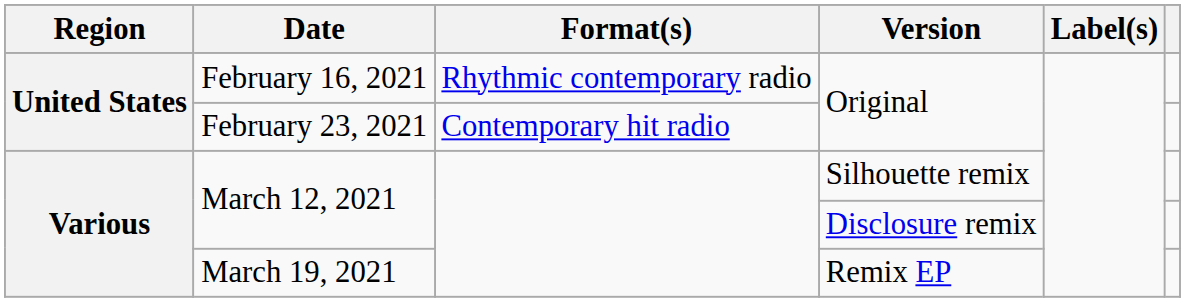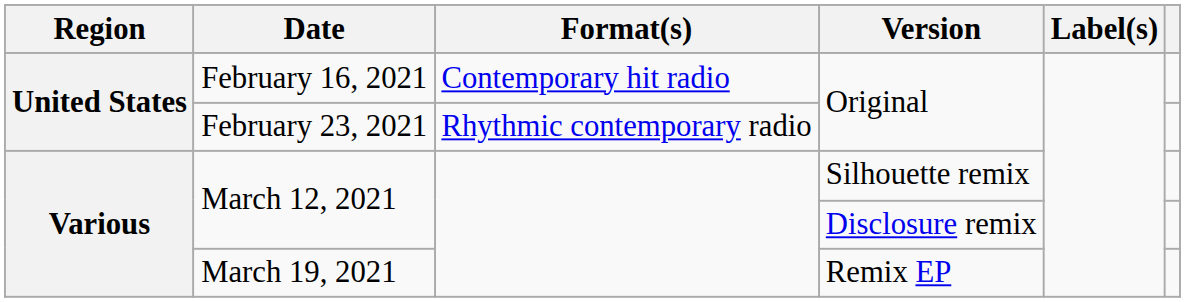 <table class="wikitable plainrowheaders">
 <tr>
 <th scope="col">Region</th>
 <th scope="col">Date</th>
 <th scope="col">Format(s)</th>
 <th scope="col">Version</th>
 <th scope="col">Label(s)</th>
 <th scope="col"></th>
 </tr>
 <tr>
 <th scope="row" rowspan="2">United States</th>
 <td>February 16, 2021</td>
-<td><a href='#'>Rhythmic contemporary</a> radio</td>
+<td><a href='#'>Contemporary hit radio</a></td>
 <td rowspan="2">Original</td>
 <td rowspan="5"></td>
 <td style="text-align:center;"></td>
 </tr>
 <tr>
 <td>February 23, 2021</td>
-<td><a href='#'>Contemporary hit radio</a></td>
+<td><a href='#'>Rhythmic contemporary</a> radio</td>
 <td style="text-align:center;"></td>
 </tr>
 <tr>
 <th rowspan="3" scope="row">Various</th>
 <td rowspan="2">March 12, 2021</td>
 <td rowspan="3"></td>
 <td>Silhouette remix</td>
 <td style="text-align:center;"></td>
 </tr>
 <tr>
 <td><a href='#'>Disclosure</a> remix</td>
 <td style="text-align:center;"></td>
 </tr>
 <tr>
 <td>March 19, 2021</td>
 <td>Remix <a href='#'>EP</a></td>
 <td style="text-align:center;"></td>
 </tr>
 </table>
